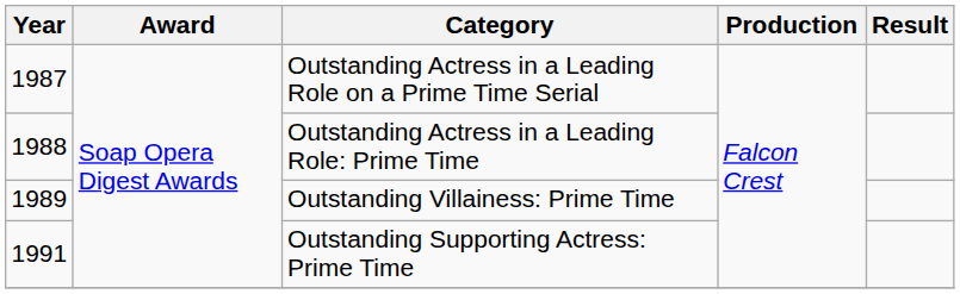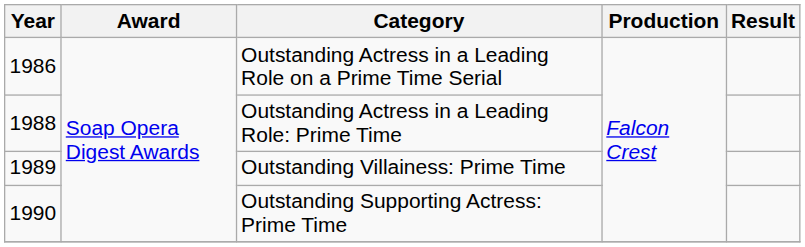 <table class="wikitable sortable">
 <tr>
 <th>Year</th>
 <th>Award</th>
 <th>Category</th>
 <th>Production</th>
 <th>Result</th>
 </tr>
 <tr>
-<td>1987</td>
+<td>1986</td>
 <td rowspan="4"><a href='#'>Soap Opera Digest Awards</a></td>
 <td>Outstanding Actress in a Leading Role on a Prime Time Serial</td>
 <td rowspan="4"><em><a href='#'>Falcon Crest</a></em></td>
 <td></td>
 </tr>
 <tr>
 <td>1988</td>
 <td>Outstanding Actress in a Leading Role: Prime Time</td>
 <td></td>
 </tr>
 <tr>
 <td>1989</td>
 <td>Outstanding Villainess: Prime Time</td>
 <td></td>
 </tr>
 <tr>
-<td>1991</td>
+<td>1990</td>
 <td>Outstanding Supporting Actress: Prime Time</td>
 <td></td>
 </tr>
 <tr>
 </tr>
 </table>
